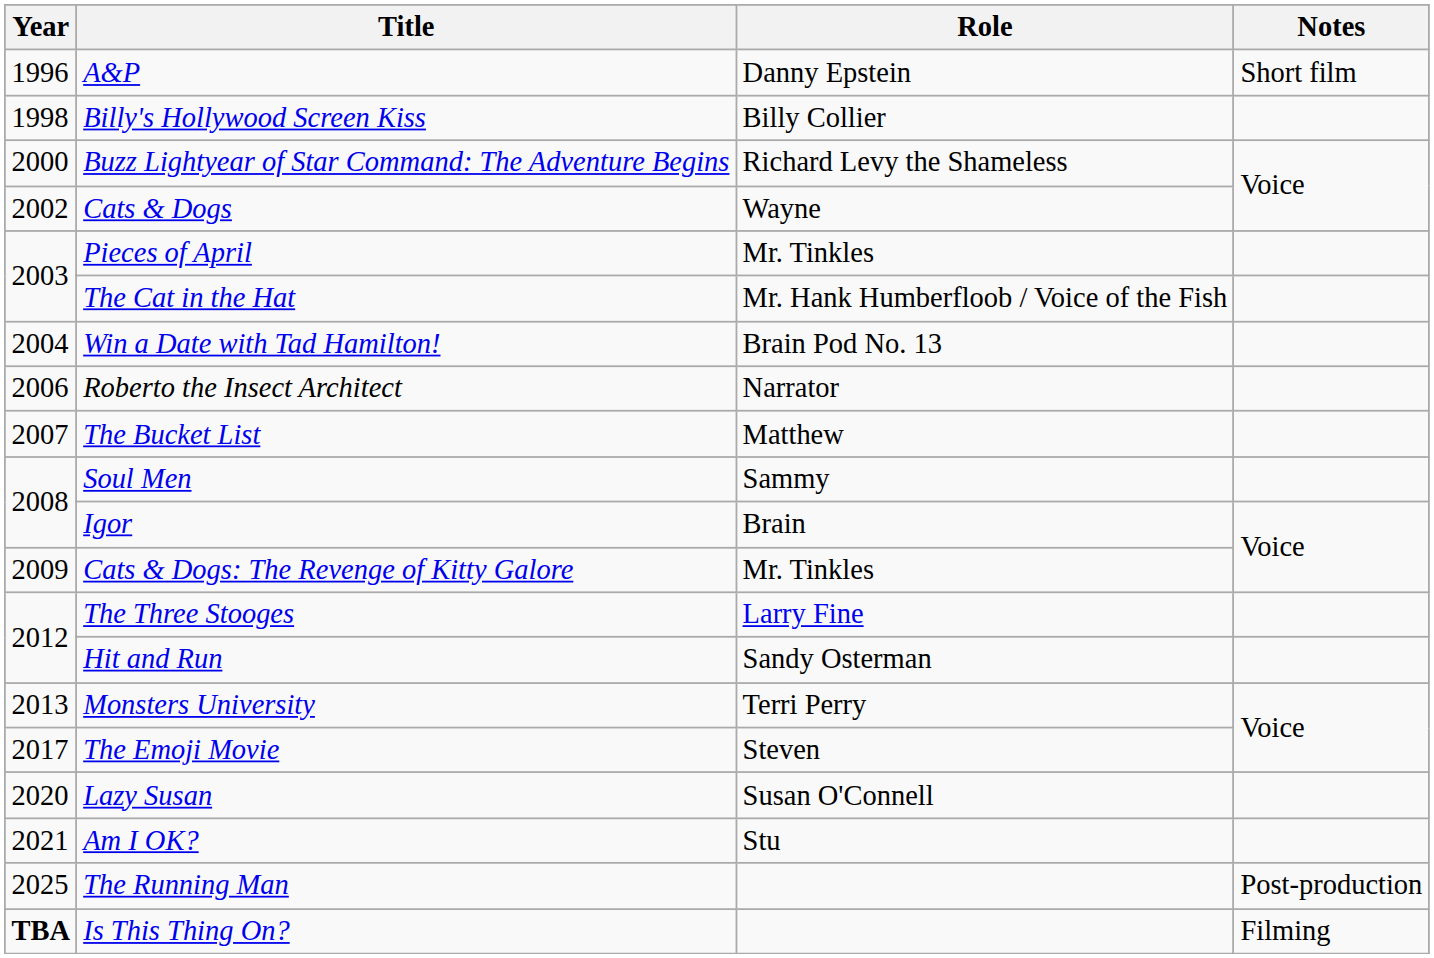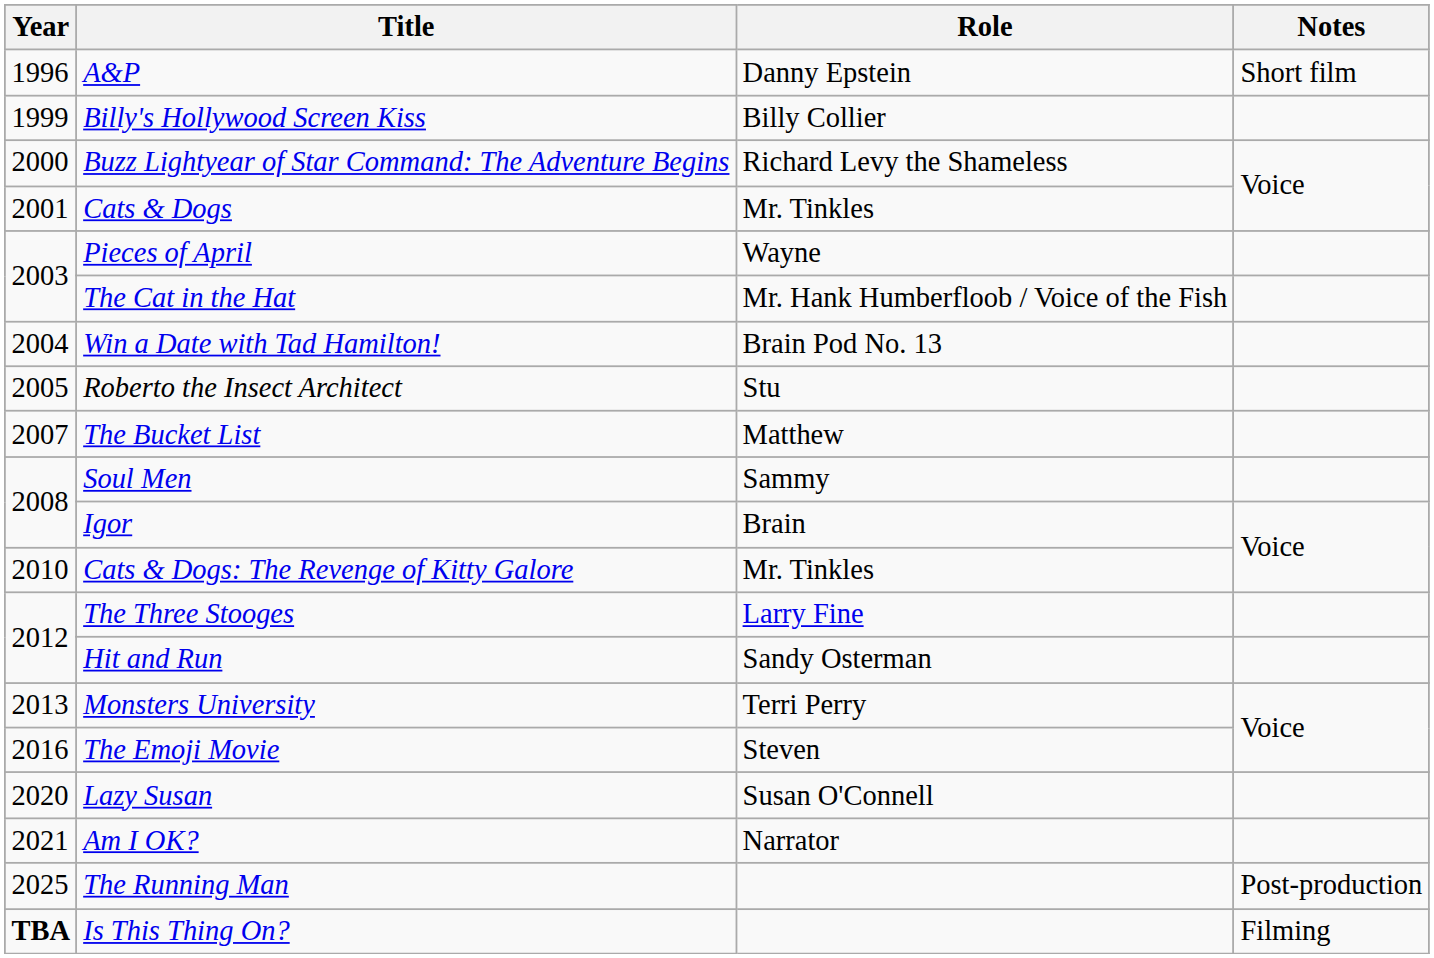 <table class="wikitable sortable">
 <tr>
 <th>Year</th>
 <th>Title</th>
 <th>Role</th>
 <th>Notes</th>
 </tr>
 <tr>
 <td>1996</td>
 <td><em><a href='#'>A&P</a></em></td>
 <td>Danny Epstein</td>
 <td>Short film</td>
 </tr>
 <tr>
-<td>1998</td>
+<td>1999</td>
 <td><em><a href='#'>Billy's Hollywood Screen Kiss</a></em></td>
 <td>Billy Collier</td>
 <td></td>
 </tr>
 <tr>
 <td>2000</td>
 <td><em><a href='#'>Buzz Lightyear of Star Command: The Adventure Begins</a></em></td>
 <td>Richard Levy the Shameless</td>
 <td rowspan="2">Voice</td>
 </tr>
 <tr>
-<td>2002</td>
+<td>2001</td>
 <td><em><a href='#'>Cats & Dogs</a></em></td>
-<td>Wayne</td>
+<td>Mr. Tinkles</td>
 </tr>
 <tr>
 <td rowspan="2">2003</td>
 <td><em><a href='#'>Pieces of April</a></em></td>
-<td>Mr. Tinkles</td>
+<td>Wayne</td>
 <td></td>
 </tr>
 <tr>
 <td><em><a href='#'>The Cat in the Hat</a></em></td>
 <td>Mr. Hank Humberfloob / Voice of the Fish</td>
 <td></td>
 </tr>
 <tr>
 <td>2004</td>
 <td><em><a href='#'>Win a Date with Tad Hamilton!</a></em></td>
 <td>Brain Pod No. 13</td>
 <td></td>
 </tr>
 <tr>
-<td>2006</td>
+<td>2005</td>
 <td><em>Roberto the Insect Architect</em></td>
-<td>Narrator</td>
+<td>Stu</td>
 <td></td>
 </tr>
 <tr>
 <td>2007</td>
 <td><em><a href='#'>The Bucket List</a></em></td>
 <td>Matthew</td>
 <td></td>
 </tr>
 <tr>
 <td rowspan="2">2008</td>
 <td><em><a href='#'>Soul Men</a></em></td>
 <td>Sammy</td>
 <td></td>
 </tr>
 <tr>
 <td><em><a href='#'>Igor</a></em></td>
 <td>Brain</td>
 <td rowspan="2">Voice</td>
 </tr>
 <tr>
-<td>2009</td>
+<td>2010</td>
 <td><em><a href='#'>Cats & Dogs: The Revenge of Kitty Galore</a></em></td>
 <td>Mr. Tinkles</td>
 </tr>
 <tr>
 <td rowspan="2">2012</td>
 <td><em><a href='#'>The Three Stooges</a></em></td>
 <td><a href='#'>Larry Fine</a></td>
 <td></td>
 </tr>
 <tr>
 <td><em><a href='#'>Hit and Run</a></em></td>
 <td>Sandy Osterman</td>
 <td></td>
 </tr>
 <tr>
 <td>2013</td>
 <td><em><a href='#'>Monsters University</a></em></td>
 <td>Terri Perry</td>
 <td rowspan="2">Voice</td>
 </tr>
 <tr>
-<td>2017</td>
+<td>2016</td>
 <td><em><a href='#'>The Emoji Movie</a></em></td>
 <td>Steven</td>
 </tr>
 <tr>
 <td>2020</td>
 <td><em><a href='#'>Lazy Susan</a></em></td>
 <td>Susan O'Connell</td>
 <td></td>
 </tr>
 <tr>
 <td>2021</td>
 <td><em><a href='#'>Am I OK?</a></em></td>
-<td>Stu</td>
+<td>Narrator</td>
 <td></td>
 </tr>
 <tr>
 <td>2025</td>
 <td><em><a href='#'>The Running Man</a></em></td>
 <td></td>
 <td>Post-production</td>
 </tr>
 <tr>
 <td><strong>TBA</strong></td>
 <td><em><a href='#'>Is This Thing On?</a></em></td>
 <td></td>
 <td>Filming</td>
 </tr>
 </table>
